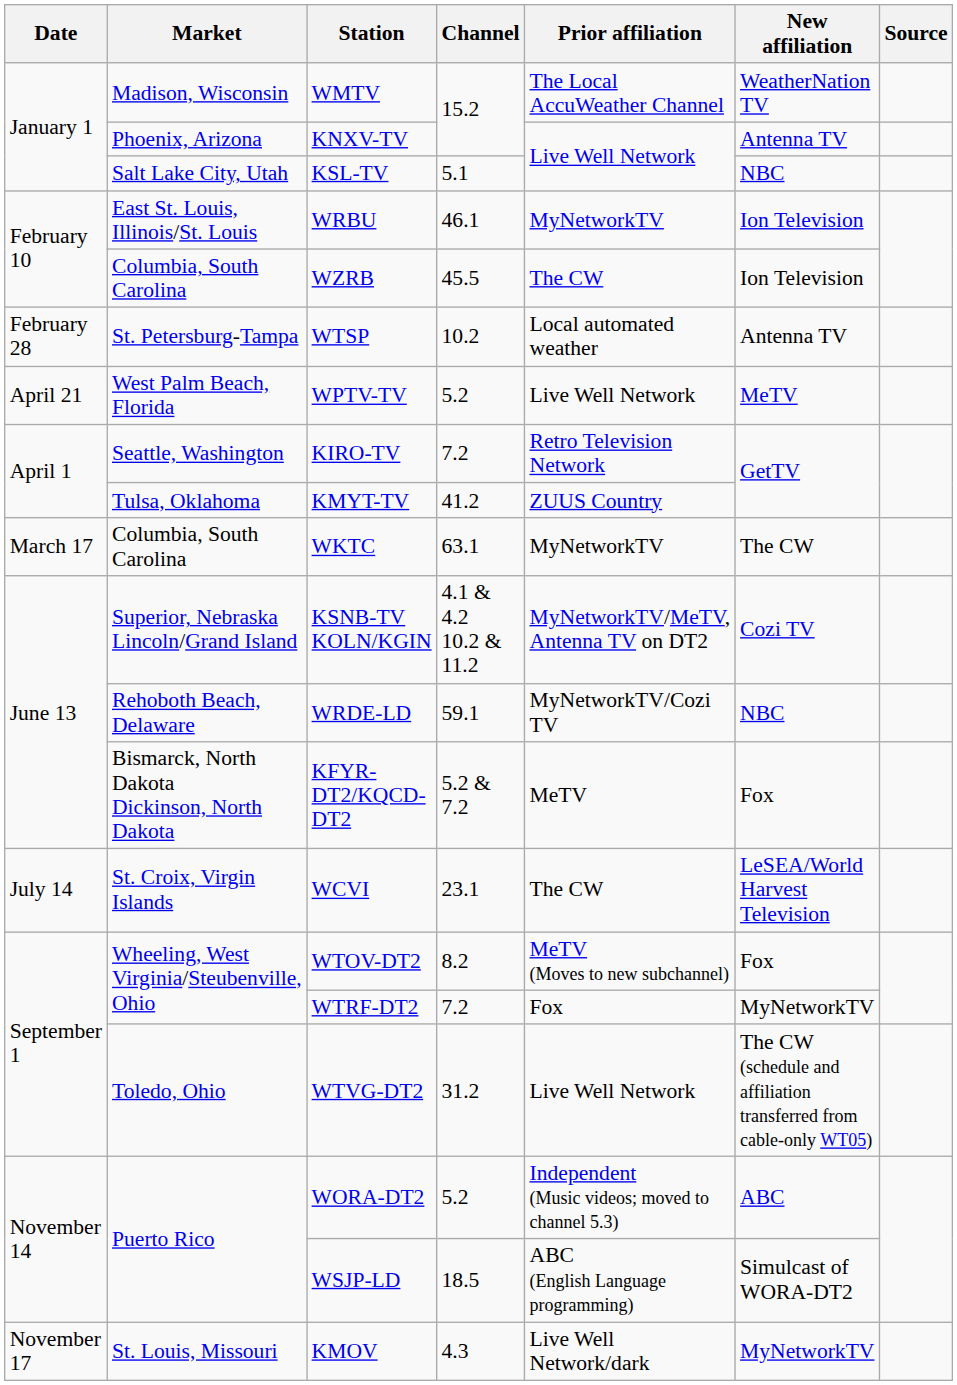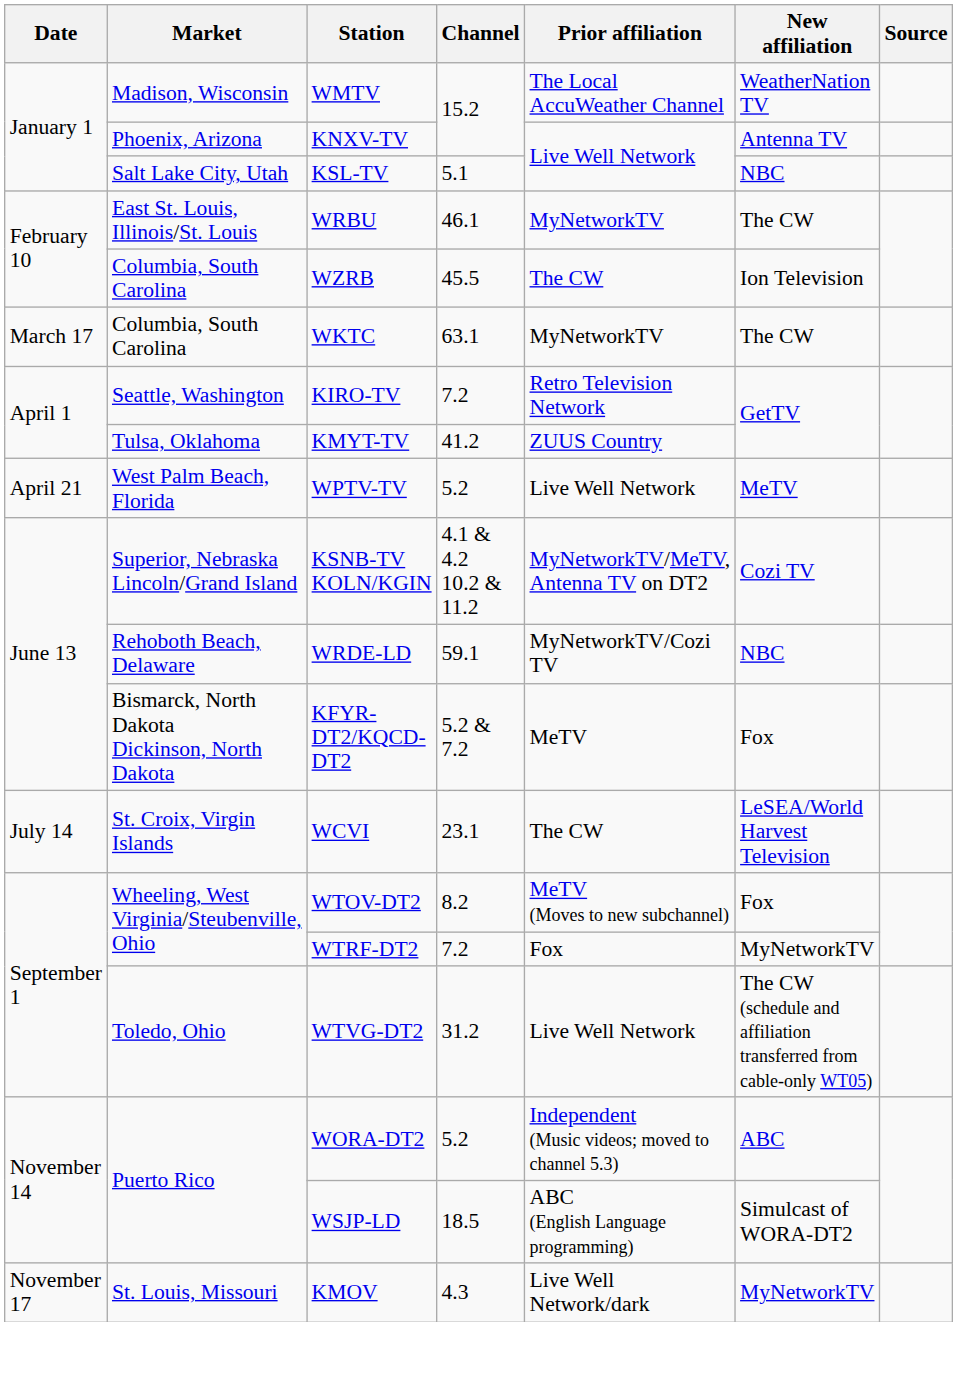 <table class="wikitable">
 <tr>
 <th>Date</th>
 <th>Market</th>
 <th>Station</th>
 <th>Channel</th>
 <th>Prior affiliation</th>
 <th>New affiliation</th>
 <th>Source</th>
 </tr>
 <tr>
 <td rowspan="3">January 1</td>
 <td><a href='#'>Madison, Wisconsin</a></td>
 <td><a href='#'>WMTV</a></td>
 <td rowspan="2">15.2</td>
 <td><a href='#'>The Local AccuWeather Channel</a></td>
 <td><a href='#'>WeatherNation TV</a></td>
 <td></td>
 </tr>
 <tr>
 <td><a href='#'>Phoenix, Arizona</a></td>
 <td><a href='#'>KNXV-TV</a></td>
 <td rowspan="2"><a href='#'>Live Well Network</a></td>
 <td><a href='#'>Antenna TV</a></td>
 <td></td>
 </tr>
 <tr>
 <td><a href='#'>Salt Lake City, Utah</a></td>
 <td><a href='#'>KSL-TV</a></td>
 <td>5.1</td>
 <td><a href='#'>NBC</a> <br></td>
 <td></td>
 </tr>
 <tr>
 <td rowspan=2>February 10</td>
 <td><a href='#'>East St. Louis, Illinois</a>/<a href='#'>St. Louis</a></td>
 <td><a href='#'>WRBU</a></td>
 <td>46.1</td>
 <td><a href='#'>MyNetworkTV</a></td>
-<td><a href='#'>Ion Television</a></td>
+<td>The CW<br></td>
 <td rowspan="2"></td>
 </tr>
 <tr>
 <td><a href='#'>Columbia, South Carolina</a></td>
 <td><a href='#'>WZRB</a></td>
 <td>45.5</td>
 <td><a href='#'>The CW</a></td>
 <td>Ion Television<br></td>
 </tr>
 <tr>
-<td>February 28</td>
-<td><a href='#'>St. Petersburg</a>-<a href='#'>Tampa</a></td>
-<td><a href='#'>WTSP</a></td>
-<td>10.2</td>
-<td>Local automated weather</td>
-<td>Antenna TV</td>
-<td></td>
-</tr>
-<tr>
-<td>April 21</td>
-<td><a href='#'>West Palm Beach, Florida</a></td>
-<td><a href='#'>WPTV-TV</a></td>
-<td>5.2</td>
-<td>Live Well Network</td>
-<td><a href='#'>MeTV</a></td>
+<td>March 17</td>
+<td>Columbia, South Carolina</td>
+<td><a href='#'>WKTC</a></td>
+<td>63.1</td>
+<td>MyNetworkTV</td>
+<td>The CW<br></td>
 <td></td>
 </tr>
 <tr>
 <td rowspan="2">April 1</td>
 <td><a href='#'>Seattle, Washington</a></td>
 <td><a href='#'>KIRO-TV</a></td>
 <td>7.2</td>
 <td><a href='#'>Retro Television Network</a></td>
 <td rowspan="2"><a href='#'>GetTV</a></td>
 <td rowspan="2"></td>
 </tr>
 <tr>
 <td><a href='#'>Tulsa, Oklahoma</a></td>
 <td><a href='#'>KMYT-TV</a></td>
 <td>41.2</td>
 <td><a href='#'>ZUUS Country</a></td>
 </tr>
 <tr>
-<td>March 17</td>
-<td>Columbia, South Carolina</td>
-<td><a href='#'>WKTC</a></td>
-<td>63.1</td>
-<td>MyNetworkTV</td>
-<td>The CW<br></td>
+<td>April 21</td>
+<td><a href='#'>West Palm Beach, Florida</a></td>
+<td><a href='#'>WPTV-TV</a></td>
+<td>5.2</td>
+<td>Live Well Network</td>
+<td><a href='#'>MeTV</a></td>
 <td></td>
 </tr>
 <tr>
 <td rowspan="3">June 13</td>
 <td><a href='#'>Superior, Nebraska</a><br><a href='#'>Lincoln</a>/<a href='#'>Grand Island</a></td>
 <td><a href='#'>KSNB-TV</a><br><a href='#'>KOLN/KGIN</a></td>
 <td>4.1 & 4.2<br>10.2 & 11.2</td>
 <td><a href='#'>MyNetworkTV</a>/<a href='#'>MeTV</a>, <a href='#'>Antenna TV</a> on DT2</td>
 <td><a href='#'>Cozi TV</a></td>
 <td></td>
 </tr>
 <tr>
 <td><a href='#'>Rehoboth Beach, Delaware</a></td>
 <td><a href='#'>WRDE-LD</a></td>
 <td>59.1</td>
 <td>MyNetworkTV/Cozi TV</td>
 <td><a href='#'>NBC</a><br></td>
 <td></td>
 </tr>
 <tr>
 <td>Bismarck, North Dakota<br><a href='#'>Dickinson, North Dakota</a></td>
 <td><a href='#'>KFYR-DT2/KQCD-DT2</a></td>
 <td>5.2 & 7.2</td>
 <td>MeTV</td>
 <td>Fox</td>
 <td></td>
 </tr>
 <tr>
 <td>July 14</td>
 <td><a href='#'>St. Croix, Virgin Islands</a></td>
 <td><a href='#'>WCVI</a></td>
 <td>23.1</td>
 <td>The CW</td>
 <td><a href='#'>LeSEA/World Harvest Television</a></td>
 <td></td>
 </tr>
 <tr>
 <td rowspan="3">September 1</td>
 <td rowspan=2><a href='#'>Wheeling, West Virginia</a>/<a href='#'>Steubenville, Ohio</a></td>
 <td><a href='#'>WTOV-DT2</a></td>
 <td>8.2</td>
 <td><a href='#'>MeTV</a><br><small>(Moves to new subchannel)</small></td>
 <td>Fox</td>
 <td rowspan="2"></td>
 </tr>
 <tr>
 <td><a href='#'>WTRF-DT2</a></td>
 <td>7.2</td>
 <td>Fox</td>
 <td>MyNetworkTV<br></td>
 </tr>
 <tr>
 <td><a href='#'>Toledo, Ohio</a></td>
 <td><a href='#'>WTVG-DT2</a></td>
 <td>31.2</td>
 <td>Live Well Network</td>
 <td>The CW<br><small>(schedule and affiliation transferred from cable-only <a href='#'>WT05</a>)</small></td>
 <td></td>
 </tr>
 <tr>
 <td rowspan="2">November 14</td>
 <td rowspan="2"><a href='#'>Puerto Rico</a></td>
 <td><a href='#'>WORA-DT2</a></td>
 <td>5.2</td>
 <td><a href='#'>Independent</a> <br><small>(Music videos; moved to channel 5.3)</small></td>
 <td><a href='#'>ABC</a></td>
 <td rowspan=2></td>
 </tr>
 <tr>
 <td><a href='#'>WSJP-LD</a></td>
 <td>18.5</td>
 <td>ABC <br><small>(English Language programming)</small></td>
 <td>Simulcast of WORA-DT2</td>
 </tr>
 <tr>
 <td>November 17</td>
 <td><a href='#'>St. Louis, Missouri</a></td>
 <td><a href='#'>KMOV</a></td>
 <td>4.3</td>
 <td>Live Well Network/dark</td>
 <td><a href='#'>MyNetworkTV</a></td>
 <td></td>
 </tr>
 </table>
